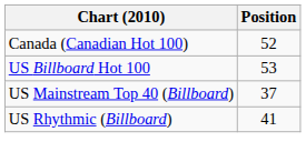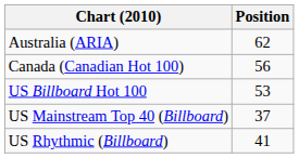 <table class="wikitable sortable" border="1">
 <tr>
 <th scope="col">Chart (2010)</th>
 <th scope="col">Position</th>
 </tr>
 <tr>
+<td>Australia (<a href='#'>ARIA</a>)</td>
+<td style="text-align:center;">62</td>
+</tr>
+<tr>
 <td>Canada (<a href='#'>Canadian Hot 100</a>)</td>
-<td style="text-align:center;">52</td>
+<td style="text-align:center;">56</td>
 </tr>
 <tr>
 <td><a href='#'>US <em>Billboard</em> Hot 100</a></td>
 <td style="text-align:center;">53</td>
 </tr>
 <tr>
 <td>US <a href='#'>Mainstream Top 40</a> (<em><a href='#'>Billboard</a></em>)</td>
 <td style="text-align:center;">37</td>
 </tr>
 <tr>
 <td>US <a href='#'>Rhythmic</a> (<em><a href='#'>Billboard</a></em>)</td>
 <td style="text-align:center;">41</td>
 </tr>
 </table>
